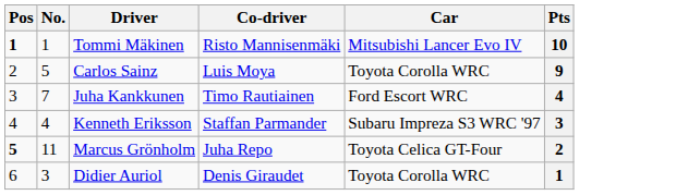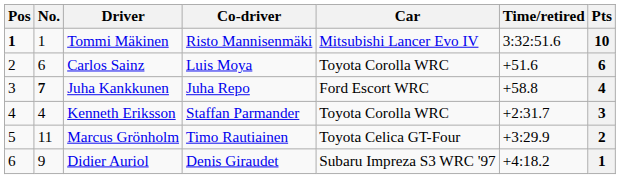 <table class="wikitable">
 <tr>
 <th>Pos</th>
 <th>No.</th>
 <th>Driver</th>
 <th>Co-driver</th>
 <th>Car</th>
+<th>Time/retired</th>
 <th>Pts</th>
 </tr>
 <tr>
 <td><strong>1</strong></td>
 <td>1</td>
 <td> <a href='#'>Tommi Mäkinen</a></td>
 <td> <a href='#'>Risto Mannisenmäki</a></td>
 <td><a href='#'>Mitsubishi Lancer Evo IV</a></td>
+<td>3:32:51.6</td>
 <th>10</th>
 </tr>
 <tr>
 <td>2</td>
-<td>5</td>
+<td>6</td>
 <td> <a href='#'>Carlos Sainz</a></td>
 <td> <a href='#'>Luis Moya</a></td>
 <td>Toyota Corolla WRC</td>
-<th>9</th>
+<td>+51.6</td>
+<th>6</th>
 </tr>
 <tr>
 <td>3</td>
-<td>7</td>
+<td><strong>7</strong></td>
 <td> <a href='#'>Juha Kankkunen</a></td>
-<td> <a href='#'>Timo Rautiainen</a></td>
+<td> <a href='#'>Juha Repo</a></td>
 <td>Ford Escort WRC</td>
+<td>+58.8</td>
 <th>4</th>
 </tr>
 <tr>
 <td>4</td>
 <td>4</td>
 <td> <a href='#'>Kenneth Eriksson</a></td>
 <td> <a href='#'>Staffan Parmander</a></td>
-<td>Subaru Impreza S3 WRC '97</td>
+<td>Toyota Corolla WRC</td>
+<td>+2:31.7</td>
 <th>3</th>
 </tr>
 <tr>
-<td><strong>5</strong></td>
+<td>5</td>
 <td>11</td>
 <td> <a href='#'>Marcus Grönholm</a></td>
-<td> <a href='#'>Juha Repo</a></td>
+<td> <a href='#'>Timo Rautiainen</a></td>
 <td>Toyota Celica GT-Four</td>
+<td>+3:29.9</td>
 <th>2</th>
 </tr>
 <tr>
 <td>6</td>
-<td>3</td>
+<td>9</td>
 <td> <a href='#'>Didier Auriol</a></td>
 <td> <a href='#'>Denis Giraudet</a></td>
-<td>Toyota Corolla WRC</td>
+<td>Subaru Impreza S3 WRC '97</td>
+<td>+4:18.2</td>
 <th>1</th>
 </tr>
 </table>
